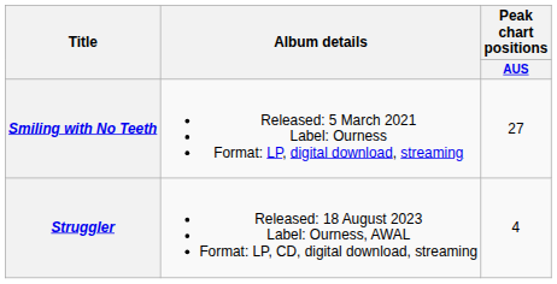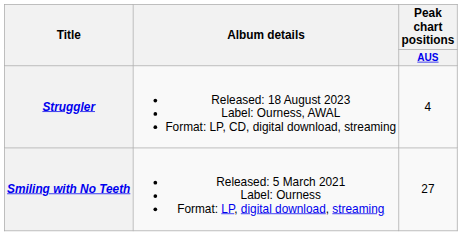 <table class="wikitable plainrowheaders" style="text-align:center;">
 <tr>
 <th scope="col" rowspan="2">Title</th>
 <th scope="col" rowspan="2">Album details</th>
 <th scope="col" colspan="1">Peak chart positions</th>
 </tr>
 <tr>
 <th scope="col" style="width:3em;font-size:85%;"><a href='#'>AUS</a><br></th>
 </tr>
 <tr>
+<th scope="row"><em><a href='#'>Struggler</a></em></th>
+<td><br><ul><li>Released: 18 August 2023</li><li>Label: Ourness, AWAL</li><li>Format: LP, CD, digital download, streaming</li></ul></td>
+<td>4</td>
+</tr>
+<tr>
 <th scope="row"><em><a href='#'>Smiling with No Teeth</a></em></th>
 <td><br><ul><li>Released: 5 March 2021</li><li>Label: Ourness</li><li>Format: <a href='#'>LP</a>, <a href='#'>digital download</a>, <a href='#'>streaming</a></li></ul></td>
 <td>27</td>
 </tr>
-<tr>
-<th scope="row"><em><a href='#'>Struggler</a></em></th>
-<td><br><ul><li>Released: 18 August 2023</li><li>Label: Ourness, AWAL</li><li>Format: LP, CD, digital download, streaming</li></ul></td>
-<td>4</td>
-</tr>
 </table>
